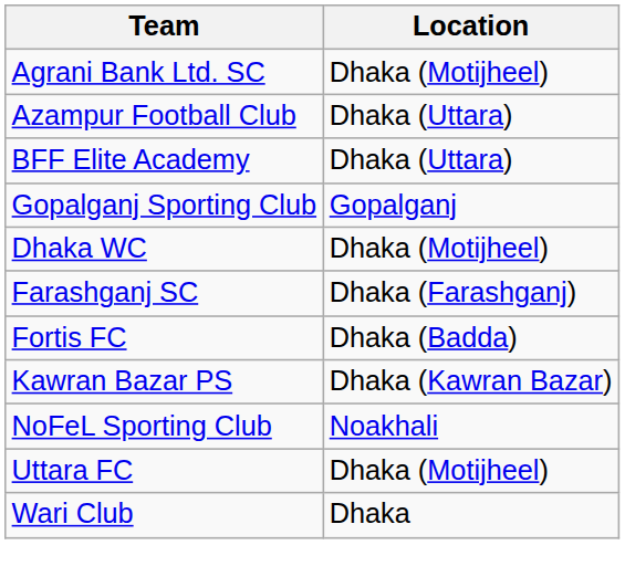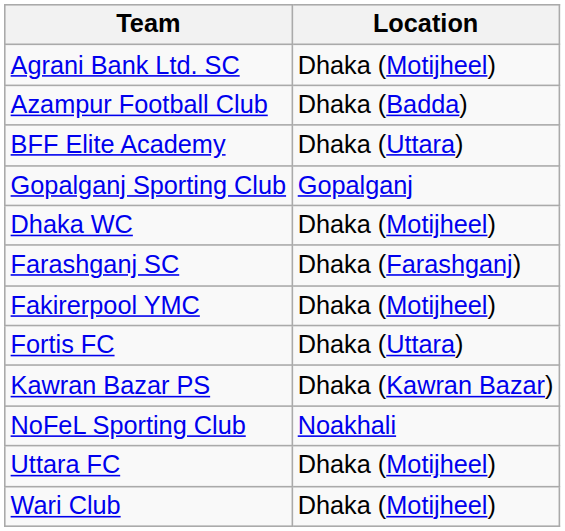 <table class="wikitable sortable" style="text-align:left;">
 <tr>
 <th>Team</th>
 <th>Location</th>
 </tr>
 <tr>
 <td><a href='#'>Agrani Bank Ltd. SC</a></td>
 <td>Dhaka (<a href='#'>Motijheel</a>)</td>
 </tr>
 <tr>
 <td><a href='#'>Azampur Football Club</a></td>
-<td>Dhaka (<a href='#'>Uttara</a>)</td>
+<td>Dhaka (<a href='#'>Badda</a>)</td>
 </tr>
 <tr>
 <td><a href='#'>BFF Elite Academy</a></td>
 <td>Dhaka (<a href='#'>Uttara</a>)</td>
 </tr>
 <tr>
 <td><a href='#'>Gopalganj Sporting Club</a></td>
 <td><a href='#'>Gopalganj</a></td>
 </tr>
 <tr>
 <td><a href='#'>Dhaka WC</a></td>
 <td>Dhaka (<a href='#'>Motijheel</a>)</td>
 </tr>
 <tr>
 <td><a href='#'>Farashganj SC</a></td>
 <td>Dhaka (<a href='#'>Farashganj</a>)</td>
 </tr>
 <tr>
+<td><a href='#'>Fakirerpool YMC</a></td>
+<td>Dhaka (<a href='#'>Motijheel</a>)</td>
+</tr>
+<tr>
 <td><a href='#'>Fortis FC</a></td>
-<td>Dhaka (<a href='#'>Badda</a>)</td>
+<td>Dhaka (<a href='#'>Uttara</a>)</td>
 </tr>
 <tr>
 <td><a href='#'>Kawran Bazar PS</a></td>
 <td>Dhaka (<a href='#'>Kawran Bazar</a>)</td>
 </tr>
 <tr>
 <td><a href='#'>NoFeL Sporting Club</a></td>
 <td><a href='#'>Noakhali</a></td>
 </tr>
 <tr>
 <td><a href='#'>Uttara FC</a></td>
 <td>Dhaka (<a href='#'>Motijheel</a>)</td>
 </tr>
 <tr>
 <td><a href='#'>Wari Club</a></td>
-<td>Dhaka</td>
+<td>Dhaka (<a href='#'>Motijheel</a>)</td>
 </tr>
 </table>
